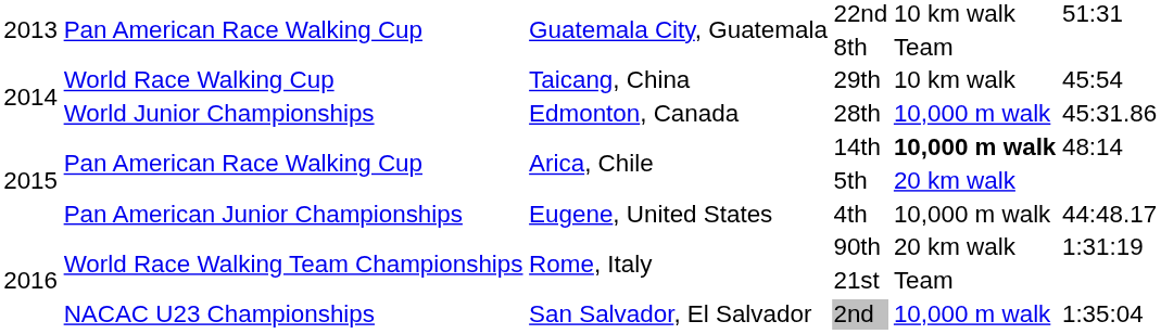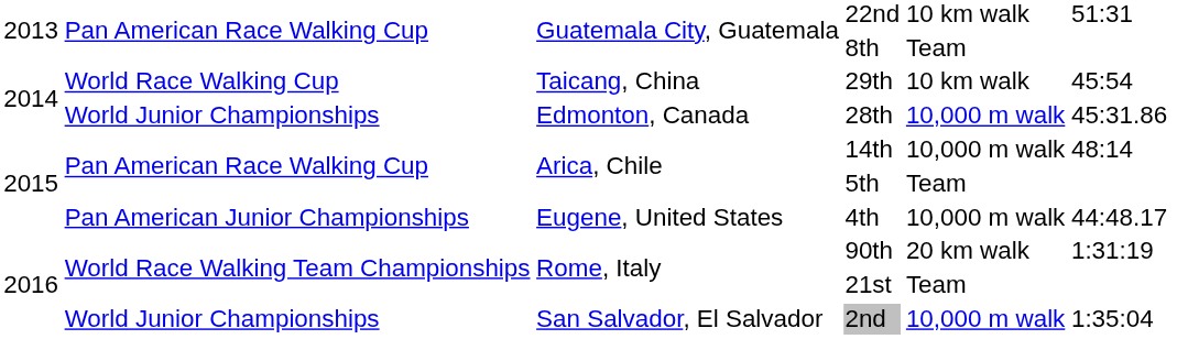 <table>
 <tr>
 <td rowspan=2>2013</td>
 <td rowspan=2><a href='#'>Pan American Race Walking Cup</a></td>
 <td rowspan=2><a href='#'>Guatemala City</a>, Guatemala</td>
 <td>22nd</td>
 <td>10 km walk</td>
 <td>51:31</td>
 </tr>
 <tr>
 <td>8th</td>
 <td>Team</td>
 <td></td>
 </tr>
 <tr>
 <td rowspan=2>2014</td>
 <td><a href='#'>World Race Walking Cup</a></td>
 <td><a href='#'>Taicang</a>, China</td>
 <td>29th</td>
 <td>10 km walk</td>
 <td>45:54</td>
 </tr>
 <tr>
 <td><a href='#'>World Junior Championships</a></td>
 <td><a href='#'>Edmonton</a>, Canada</td>
 <td>28th</td>
 <td><a href='#'>10,000 m walk</a></td>
 <td>45:31.86</td>
 </tr>
 <tr>
 <td rowspan=3>2015</td>
 <td rowspan=2><a href='#'>Pan American Race Walking Cup</a></td>
 <td rowspan=2><a href='#'>Arica</a>, Chile</td>
 <td>14th</td>
-<td><strong>10,000 m walk</strong></td>
+<td>10,000 m walk</td>
 <td>48:14</td>
 </tr>
 <tr>
 <td>5th</td>
-<td><a href='#'>20 km walk</a></td>
+<td>Team</td>
 <td></td>
 </tr>
 <tr>
 <td><a href='#'>Pan American Junior Championships</a></td>
 <td><a href='#'>Eugene</a>, United States</td>
 <td>4th</td>
 <td>10,000 m walk</td>
 <td>44:48.17</td>
 </tr>
 <tr>
 <td rowspan=3>2016</td>
 <td rowspan=2><a href='#'>World Race Walking Team Championships</a></td>
 <td rowspan=2><a href='#'>Rome</a>, Italy</td>
 <td>90th</td>
 <td>20 km walk</td>
 <td>1:31:19</td>
 </tr>
 <tr>
 <td>21st</td>
 <td>Team</td>
 <td></td>
 </tr>
 <tr>
-<td><a href='#'>NACAC U23 Championships</a></td>
+<td><a href='#'>World Junior Championships</a></td>
 <td><a href='#'>San Salvador</a>, El Salvador</td>
 <td bgcolor=silver>2nd</td>
 <td><a href='#'>10,000 m walk</a></td>
 <td>1:35:04</td>
 </tr>
 </table>
